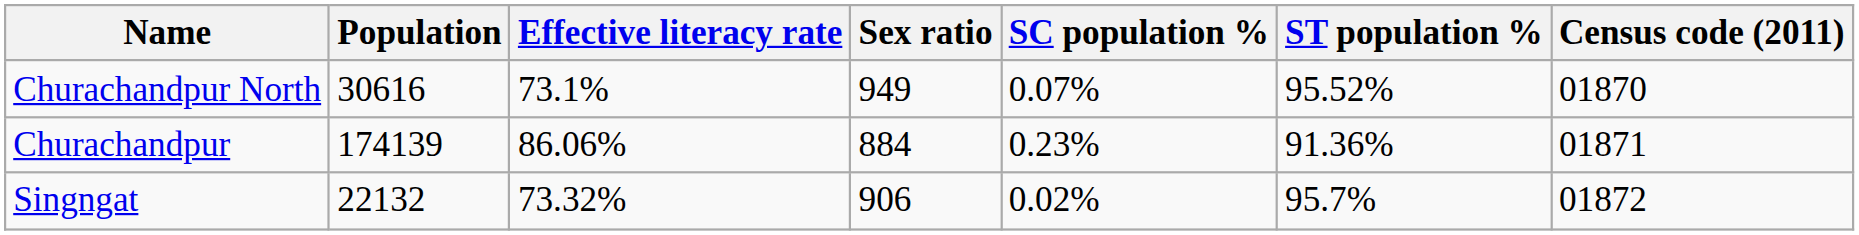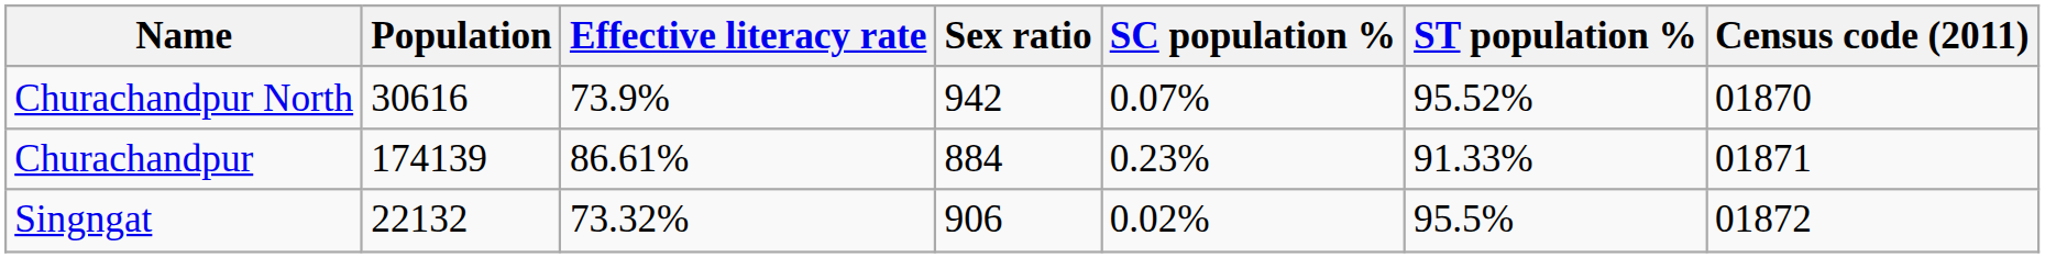 <table class="wikitable sortable">
 <tr>
 <th>Name</th>
 <th>Population</th>
 <th><a href='#'>Effective literacy rate</a></th>
 <th>Sex ratio</th>
 <th><a href='#'>SC</a> population %</th>
 <th><a href='#'>ST</a> population %</th>
 <th>Census code (2011)</th>
 </tr>
 <tr>
 <td><a href='#'>Churachandpur North</a></td>
 <td>30616</td>
-<td>73.1%</td>
-<td>949</td>
+<td>73.9%</td>
+<td>942</td>
 <td>0.07%</td>
 <td>95.52%</td>
 <td>01870</td>
 </tr>
 <tr>
 <td><a href='#'>Churachandpur</a></td>
 <td>174139</td>
-<td>86.06%</td>
+<td>86.61%</td>
 <td>884</td>
 <td>0.23%</td>
-<td>91.36%</td>
+<td>91.33%</td>
 <td>01871</td>
 </tr>
 <tr>
 <td><a href='#'>Singngat</a></td>
 <td>22132</td>
 <td>73.32%</td>
 <td>906</td>
 <td>0.02%</td>
-<td>95.7%</td>
+<td>95.5%</td>
 <td>01872</td>
 </tr>
 </table>
